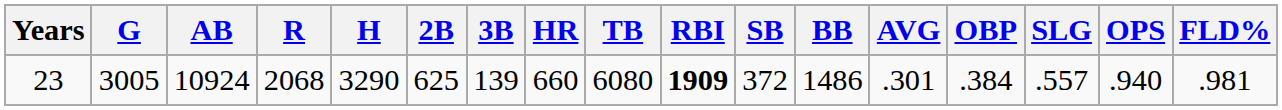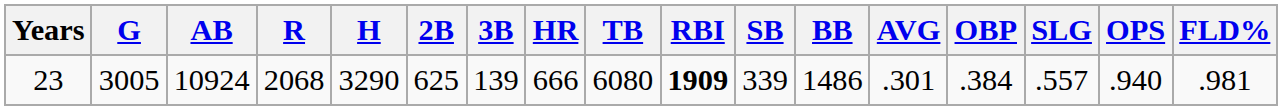 <table class="wikitable" style="font-size:95%;text-align:center;">
 <tr>
 <th>Years</th>
 <th><a href='#'>G</a></th>
 <th><a href='#'>AB</a></th>
 <th><a href='#'>R</a></th>
 <th><a href='#'>H</a></th>
 <th><a href='#'>2B</a></th>
 <th><a href='#'>3B</a></th>
 <th><a href='#'>HR</a></th>
 <th><a href='#'>TB</a></th>
 <th><a href='#'>RBI</a></th>
 <th><a href='#'>SB</a></th>
 <th><a href='#'>BB</a></th>
 <th><a href='#'>AVG</a></th>
 <th><a href='#'>OBP</a></th>
 <th><a href='#'>SLG</a></th>
 <th><a href='#'>OPS</a></th>
 <th><a href='#'>FLD%</a></th>
 </tr>
 <tr>
 <td>23</td>
 <td>3005</td>
 <td>10924</td>
 <td>2068</td>
 <td>3290</td>
 <td>625</td>
 <td>139</td>
-<td>660</td>
+<td>666</td>
 <td>6080</td>
 <td><strong>1909</strong></td>
-<td>372</td>
+<td>339</td>
 <td>1486</td>
 <td>.301</td>
 <td>.384</td>
 <td>.557</td>
 <td>.940</td>
 <td>.981</td>
 </tr>
 </table>
